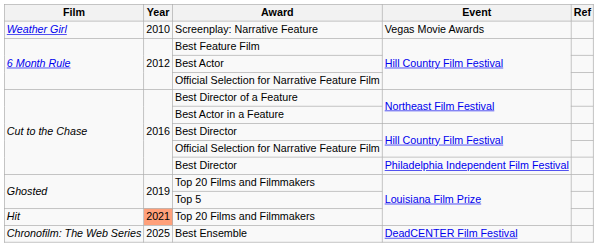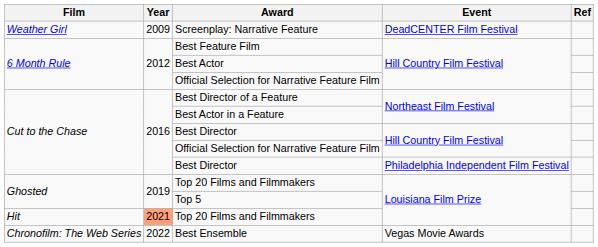 <table class="wikitable sortable">
 <tr>
 <th>Film</th>
 <th>Year</th>
 <th>Award</th>
 <th>Event</th>
 <th class="unsortable">Ref</th>
 </tr>
 <tr>
 <td><em><a href='#'>Weather Girl</a></em></td>
-<td>2010</td>
+<td>2009</td>
 <td>Screenplay: Narrative Feature</td>
-<td>Vegas Movie Awards</td>
+<td><a href='#'>DeadCENTER Film Festival</a></td>
 <td></td>
 </tr>
 <tr>
 <td rowspan="3"><em><a href='#'>6 Month Rule</a></em></td>
 <td rowspan="3">2012</td>
 <td>Best Feature Film</td>
 <td rowspan="3"><a href='#'>Hill Country Film Festival</a></td>
 <td></td>
 </tr>
 <tr>
 <td>Best Actor</td>
 <td></td>
 </tr>
 <tr>
 <td>Official Selection for Narrative Feature Film</td>
 <td></td>
 </tr>
 <tr>
 <td rowspan="5"><em>Cut to the Chase</em></td>
 <td rowspan="5">2016</td>
 <td>Best Director of a Feature</td>
 <td rowspan="2"><a href='#'>Northeast Film Festival</a></td>
 <td></td>
 </tr>
 <tr>
 <td>Best Actor in a Feature</td>
 <td></td>
 </tr>
 <tr>
 <td>Best Director</td>
 <td rowspan="2"><a href='#'>Hill Country Film Festival</a></td>
 <td></td>
 </tr>
 <tr>
 <td>Official Selection for Narrative Feature Film</td>
 <td></td>
 </tr>
 <tr>
 <td>Best Director</td>
 <td><a href='#'>Philadelphia Independent Film Festival</a></td>
 <td></td>
 </tr>
 <tr>
 <td rowspan="2"><em>Ghosted</em></td>
 <td rowspan="2">2019</td>
 <td>Top 20 Films and Filmmakers</td>
 <td rowspan="3"><a href='#'>Louisiana Film Prize</a></td>
 <td></td>
 </tr>
 <tr>
 <td>Top 5</td>
 <td></td>
 </tr>
 <tr>
 <td><em>Hit</em></td>
 <td style="background: lightsalmon;">2021</td>
 <td>Top 20 Films and Filmmakers</td>
 <td></td>
 </tr>
 <tr>
 <td><em>Chronofilm: The Web Series</em></td>
-<td>2025</td>
+<td>2022</td>
 <td>Best Ensemble</td>
-<td><a href='#'>DeadCENTER Film Festival</a></td>
+<td>Vegas Movie Awards</td>
 <td></td>
 </tr>
 </table>
